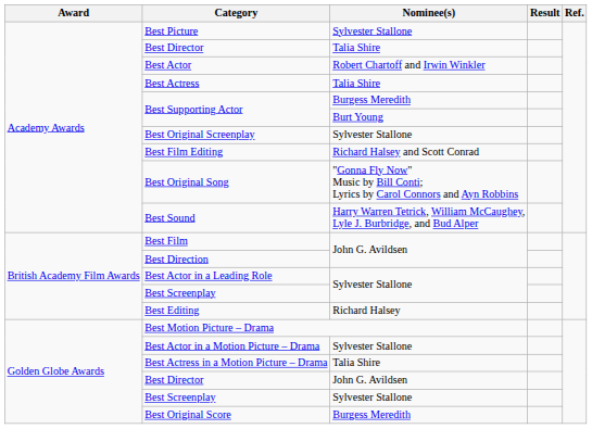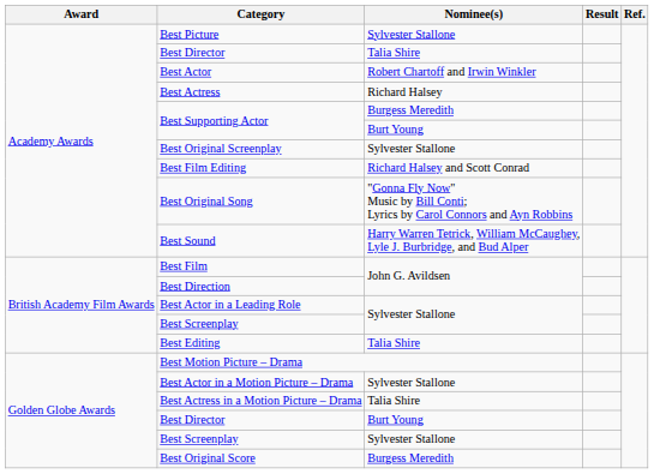 <table class="wikitable">
 <tr>
 <th>Award</th>
 <th>Category</th>
 <th>Nominee(s)</th>
 <th>Result</th>
 <th>Ref.</th>
 </tr>
 <tr>
 <td rowspan="10"><a href='#'>Academy Awards</a></td>
 <td><a href='#'>Best Picture</a></td>
 <td><a href='#'>Sylvester Stallone</a></td>
 <td></td>
 <td align="center" rowspan="10"></td>
 </tr>
 <tr>
 <td><a href='#'>Best Director</a></td>
 <td><a href='#'>Talia Shire</a></td>
 <td></td>
 </tr>
 <tr>
 <td><a href='#'>Best Actor</a></td>
 <td><a href='#'>Robert Chartoff</a> and <a href='#'>Irwin Winkler</a></td>
 <td></td>
 </tr>
 <tr>
 <td><a href='#'>Best Actress</a></td>
-<td><a href='#'>Talia Shire</a></td>
+<td>Richard Halsey</td>
 <td></td>
 </tr>
 <tr>
 <td rowspan="2"><a href='#'>Best Supporting Actor</a></td>
 <td><a href='#'>Burgess Meredith</a></td>
 <td></td>
 </tr>
 <tr>
 <td><a href='#'>Burt Young</a></td>
 <td></td>
 </tr>
 <tr>
 <td><a href='#'>Best Original Screenplay</a></td>
 <td>Sylvester Stallone</td>
 <td></td>
 </tr>
 <tr>
 <td><a href='#'>Best Film Editing</a></td>
 <td><a href='#'>Richard Halsey</a> and Scott Conrad</td>
 <td></td>
 </tr>
 <tr>
 <td><a href='#'>Best Original Song</a></td>
 <td>"<a href='#'>Gonna Fly Now</a>" <br> Music by <a href='#'>Bill Conti</a>; <br> Lyrics by <a href='#'>Carol Connors</a> and <a href='#'>Ayn Robbins</a></td>
 <td></td>
 </tr>
 <tr>
 <td><a href='#'>Best Sound</a></td>
 <td><a href='#'>Harry Warren Tetrick</a>, <a href='#'>William McCaughey</a>, <br> <a href='#'>Lyle J. Burbridge</a>, and <a href='#'>Bud Alper</a></td>
 <td></td>
 </tr>
 <tr>
 <td rowspan="5"><a href='#'>British Academy Film Awards</a></td>
 <td><a href='#'>Best Film</a></td>
 <td rowspan="2">John G. Avildsen</td>
 <td></td>
 <td align="center" rowspan="5"></td>
 </tr>
 <tr>
 <td><a href='#'>Best Direction</a></td>
 <td></td>
 </tr>
 <tr>
 <td><a href='#'>Best Actor in a Leading Role</a></td>
 <td rowspan="2">Sylvester Stallone</td>
 <td></td>
 </tr>
 <tr>
 <td><a href='#'>Best Screenplay</a></td>
 <td></td>
 </tr>
 <tr>
 <td><a href='#'>Best Editing</a></td>
-<td>Richard Halsey</td>
+<td><a href='#'>Talia Shire</a></td>
 <td></td>
 </tr>
 <tr>
 <td rowspan="6"><a href='#'>Golden Globe Awards</a></td>
 <td colspan="2"><a href='#'>Best Motion Picture – Drama</a></td>
 <td></td>
 <td align="center" rowspan="6"></td>
 </tr>
 <tr>
 <td><a href='#'>Best Actor in a Motion Picture – Drama</a></td>
 <td>Sylvester Stallone</td>
 <td></td>
 </tr>
 <tr>
 <td><a href='#'>Best Actress in a Motion Picture – Drama</a></td>
 <td>Talia Shire</td>
 <td></td>
 </tr>
 <tr>
 <td><a href='#'>Best Director</a></td>
-<td>John G. Avildsen</td>
+<td><a href='#'>Burt Young</a></td>
 <td></td>
 </tr>
 <tr>
 <td><a href='#'>Best Screenplay</a></td>
 <td>Sylvester Stallone</td>
 <td></td>
 </tr>
 <tr>
 <td><a href='#'>Best Original Score</a></td>
 <td><a href='#'>Burgess Meredith</a></td>
 <td></td>
 </tr>
 </table>
